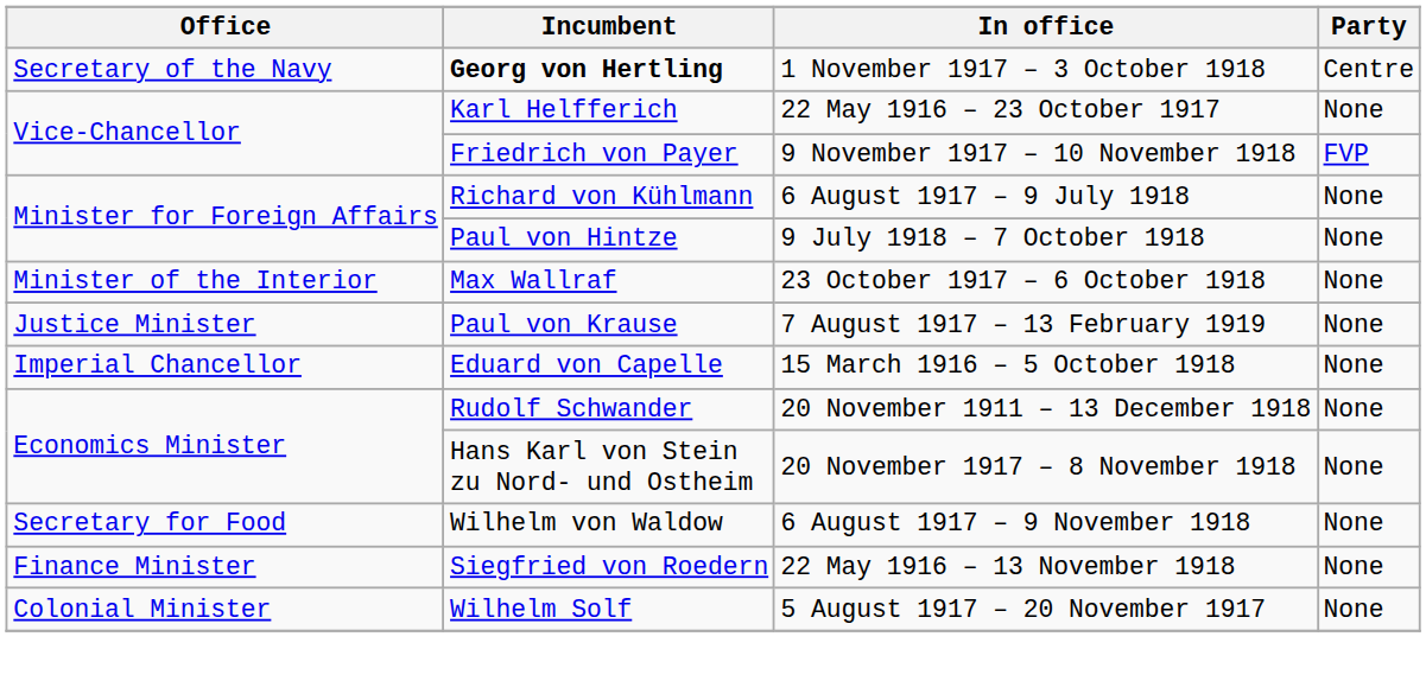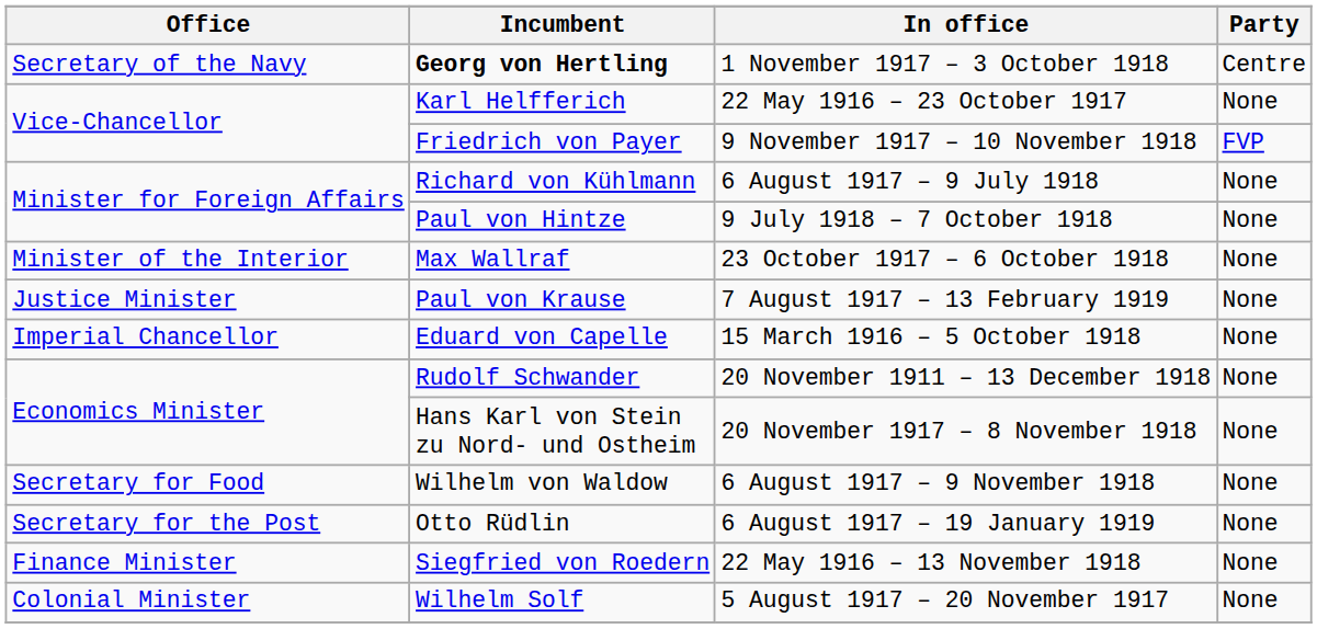 <table class="wikitable" style="font-size: 90%;" align=right>
 <tr>
 </tr>
 <tr>
 <th colspan=1>Office</th>
 <th colspan=1>Incumbent</th>
 <th colspan=1>In office</th>
 <th colspan=1>Party</th>
 </tr>
 <tr>
 <td><a href='#'>Secretary of the Navy</a></td>
 <td><strong>Georg von Hertling</strong></td>
 <td>1 November 1917 – 3 October 1918</td>
 <td>Centre</td>
 </tr>
 <tr>
 <td rowspan=2><a href='#'>Vice-Chancellor</a></td>
 <td><a href='#'>Karl Helfferich</a></td>
 <td>22 May 1916 – 23 October 1917</td>
 <td>None</td>
 </tr>
 <tr>
 <td><a href='#'>Friedrich von Payer</a></td>
 <td>9 November 1917 – 10 November 1918</td>
 <td><a href='#'>FVP</a></td>
 </tr>
 <tr>
 <td rowspan=2><a href='#'>Minister for Foreign Affairs</a></td>
 <td><a href='#'>Richard von Kühlmann</a></td>
 <td>6 August 1917 – 9 July 1918</td>
 <td>None</td>
 </tr>
 <tr>
 <td><a href='#'>Paul von Hintze</a></td>
 <td>9 July 1918 – 7 October 1918</td>
 <td>None</td>
 </tr>
 <tr>
 <td><a href='#'>Minister of the Interior</a></td>
 <td><a href='#'>Max Wallraf</a></td>
 <td>23 October 1917 – 6 October 1918</td>
 <td>None</td>
 </tr>
 <tr>
 <td><a href='#'>Justice Minister</a></td>
 <td><a href='#'>Paul von Krause</a></td>
 <td>7 August 1917 – 13 February 1919</td>
 <td>None</td>
 </tr>
 <tr>
 <td><a href='#'>Imperial Chancellor</a></td>
 <td><a href='#'>Eduard von Capelle</a></td>
 <td>15 March 1916 – 5 October 1918</td>
 <td>None</td>
 </tr>
 <tr>
 <td rowspan=2><a href='#'>Economics Minister</a></td>
 <td><a href='#'>Rudolf Schwander</a></td>
 <td>20 November 1911 – 13 December 1918</td>
 <td>None</td>
 </tr>
 <tr>
 <td>Hans Karl von Stein<br>zu Nord- und Ostheim</td>
 <td>20 November 1917 – 8 November 1918</td>
 <td>None</td>
 </tr>
 <tr>
 <td><a href='#'>Secretary for Food</a></td>
 <td>Wilhelm von Waldow</td>
 <td>6 August 1917 – 9 November 1918</td>
 <td>None</td>
 </tr>
 <tr>
+<td><a href='#'>Secretary for the Post</a></td>
+<td>Otto Rüdlin</td>
+<td>6 August 1917 – 19 January 1919</td>
+<td>None</td>
+</tr>
+<tr>
 <td><a href='#'>Finance Minister</a></td>
 <td><a href='#'>Siegfried von Roedern</a></td>
 <td>22 May 1916 – 13 November 1918</td>
 <td>None</td>
 </tr>
 <tr>
 <td><a href='#'>Colonial Minister</a></td>
 <td><a href='#'>Wilhelm Solf</a></td>
 <td>5 August 1917 – 20 November 1917</td>
 <td>None</td>
 </tr>
 <tr>
 </tr>
 </table>
